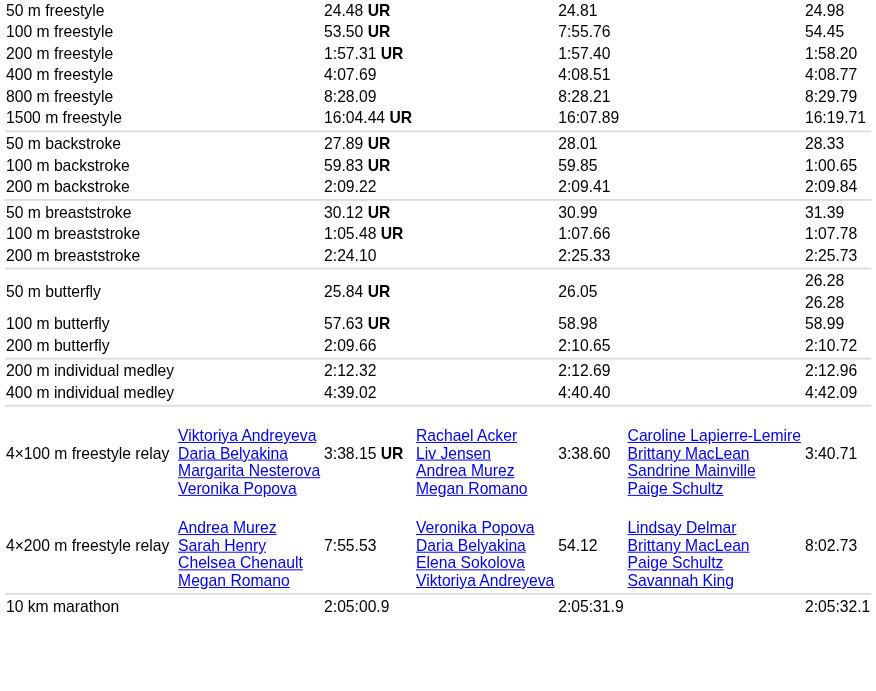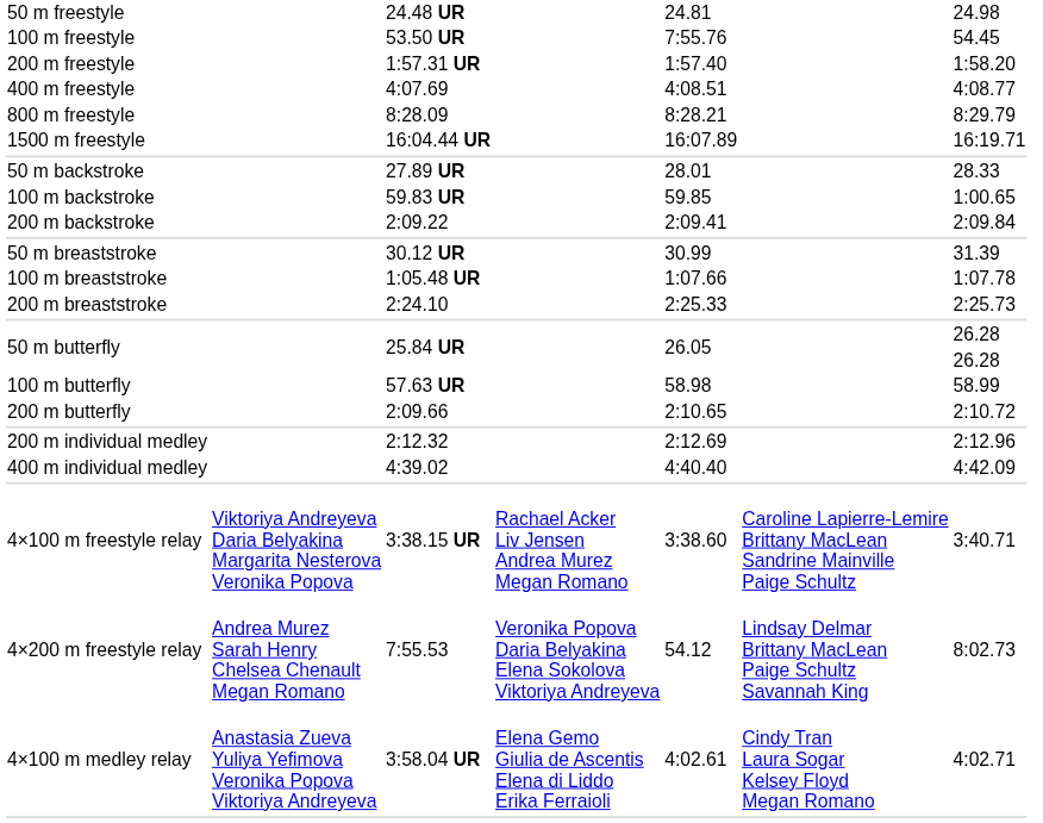 <table>
 <tr>
 <td>50 m freestyle<br></td>
 <td></td>
 <td>24.48 <strong>UR</strong></td>
 <td></td>
 <td>24.81</td>
 <td></td>
 <td>24.98</td>
 </tr>
 <tr>
 <td>100 m freestyle<br></td>
 <td></td>
 <td>53.50 <strong>UR</strong></td>
 <td></td>
 <td>7:55.76</td>
 <td></td>
 <td>54.45</td>
 </tr>
 <tr>
 <td>200 m freestyle<br></td>
 <td></td>
 <td>1:57.31 <strong>UR</strong></td>
 <td></td>
 <td>1:57.40</td>
 <td></td>
 <td>1:58.20</td>
 </tr>
 <tr>
 <td>400 m freestyle<br></td>
 <td></td>
 <td>4:07.69</td>
 <td></td>
 <td>4:08.51</td>
 <td></td>
 <td>4:08.77</td>
 </tr>
 <tr>
 <td>800 m freestyle<br></td>
 <td></td>
 <td>8:28.09</td>
 <td></td>
 <td>8:28.21</td>
 <td></td>
 <td>8:29.79</td>
 </tr>
 <tr>
 <td>1500 m freestyle<br></td>
 <td></td>
 <td>16:04.44 <strong>UR</strong></td>
 <td></td>
 <td>16:07.89</td>
 <td></td>
 <td>16:19.71</td>
 </tr>
 <tr bgcolor=#DDDDDD>
 <td colspan=7></td>
 </tr>
 <tr>
 <td>50 m backstroke<br></td>
 <td></td>
 <td>27.89 <strong>UR</strong></td>
 <td></td>
 <td>28.01</td>
 <td></td>
 <td>28.33</td>
 </tr>
 <tr>
 <td>100 m backstroke<br></td>
 <td></td>
 <td>59.83 <strong>UR</strong></td>
 <td></td>
 <td>59.85</td>
 <td></td>
 <td>1:00.65</td>
 </tr>
 <tr>
 <td>200 m backstroke<br></td>
 <td></td>
 <td>2:09.22</td>
 <td></td>
 <td>2:09.41</td>
 <td></td>
 <td>2:09.84</td>
 </tr>
 <tr bgcolor=#DDDDDD>
 <td colspan=7></td>
 </tr>
 <tr>
 <td>50 m breaststroke<br></td>
 <td></td>
 <td>30.12 <strong>UR</strong></td>
 <td></td>
 <td>30.99</td>
 <td></td>
 <td>31.39</td>
 </tr>
 <tr>
 <td>100 m breaststroke<br></td>
 <td></td>
 <td>1:05.48 <strong>UR</strong></td>
 <td></td>
 <td>1:07.66</td>
 <td></td>
 <td>1:07.78</td>
 </tr>
 <tr>
 <td>200 m breaststroke<br></td>
 <td></td>
 <td>2:24.10</td>
 <td></td>
 <td>2:25.33</td>
 <td></td>
 <td>2:25.73</td>
 </tr>
 <tr bgcolor=#DDDDDD>
 <td colspan=7></td>
 </tr>
 <tr>
 <td rowspan="2">50 m butterfly<br></td>
 <td rowspan="2"></td>
 <td rowspan="2">25.84 <strong>UR</strong></td>
 <td rowspan="2"></td>
 <td rowspan="2">26.05</td>
 <td></td>
 <td>26.28</td>
 </tr>
 <tr>
 <td></td>
 <td>26.28</td>
 </tr>
 <tr>
 <td>100 m butterfly<br></td>
 <td></td>
 <td>57.63 <strong>UR</strong></td>
 <td></td>
 <td>58.98</td>
 <td></td>
 <td>58.99</td>
 </tr>
 <tr>
 <td>200 m butterfly<br></td>
 <td></td>
 <td>2:09.66</td>
 <td></td>
 <td>2:10.65</td>
 <td></td>
 <td>2:10.72</td>
 </tr>
 <tr bgcolor=#DDDDDD>
 <td colspan=7></td>
 </tr>
 <tr>
 <td>200 m individual medley<br></td>
 <td></td>
 <td>2:12.32</td>
 <td></td>
 <td>2:12.69</td>
 <td></td>
 <td>2:12.96</td>
 </tr>
 <tr>
 <td>400 m individual medley<br></td>
 <td></td>
 <td>4:39.02</td>
 <td></td>
 <td>4:40.40</td>
 <td></td>
 <td>4:42.09</td>
 </tr>
 <tr bgcolor=#DDDDDD>
 <td colspan=7></td>
 </tr>
 <tr>
 <td>4×100 m freestyle relay<br></td>
 <td><br><a href='#'>Viktoriya Andreyeva</a><br><a href='#'>Daria Belyakina</a><br><a href='#'>Margarita Nesterova</a><br><a href='#'>Veronika Popova</a></td>
 <td>3:38.15 <strong>UR</strong></td>
 <td><br><a href='#'>Rachael Acker</a><br><a href='#'>Liv Jensen</a><br><a href='#'>Andrea Murez</a><br><a href='#'>Megan Romano</a></td>
 <td>3:38.60</td>
 <td><br><a href='#'>Caroline Lapierre-Lemire</a><br><a href='#'>Brittany MacLean</a><br><a href='#'>Sandrine Mainville</a><br><a href='#'>Paige Schultz</a></td>
 <td>3:40.71</td>
 </tr>
 <tr>
 <td>4×200 m freestyle relay<br></td>
 <td><br><a href='#'>Andrea Murez</a><br><a href='#'>Sarah Henry</a><br><a href='#'>Chelsea Chenault</a><br><a href='#'>Megan Romano</a></td>
 <td>7:55.53</td>
 <td><br><a href='#'>Veronika Popova</a><br><a href='#'>Daria Belyakina</a><br><a href='#'>Elena Sokolova</a><br><a href='#'>Viktoriya Andreyeva</a></td>
 <td>54.12</td>
 <td><br><a href='#'>Lindsay Delmar</a><br><a href='#'>Brittany MacLean</a><br><a href='#'>Paige Schultz</a><br><a href='#'>Savannah King</a></td>
 <td>8:02.73</td>
 </tr>
+<tr>
+<td>4×100 m medley relay<br></td>
+<td><br><a href='#'>Anastasia Zueva</a><br><a href='#'>Yuliya Yefimova</a><br><a href='#'>Veronika Popova</a><br><a href='#'>Viktoriya Andreyeva</a></td>
+<td>3:58.04 <strong>UR</strong></td>
+<td><br><a href='#'>Elena Gemo</a><br><a href='#'>Giulia de Ascentis</a><br><a href='#'>Elena di Liddo</a><br><a href='#'>Erika Ferraioli</a></td>
+<td>4:02.61</td>
+<td><br><a href='#'>Cindy Tran</a><br><a href='#'>Laura Sogar</a><br><a href='#'>Kelsey Floyd</a><br><a href='#'>Megan Romano</a></td>
+<td>4:02.71</td>
+</tr>
 <tr bgcolor=#DDDDDD>
 <td colspan=7></td>
 </tr>
-<tr>
-<td>10 km marathon<br></td>
-<td></td>
-<td>2:05:00.9</td>
-<td></td>
-<td>2:05:31.9</td>
-<td></td>
-<td>2:05:32.1</td>
-</tr>
 </table>
